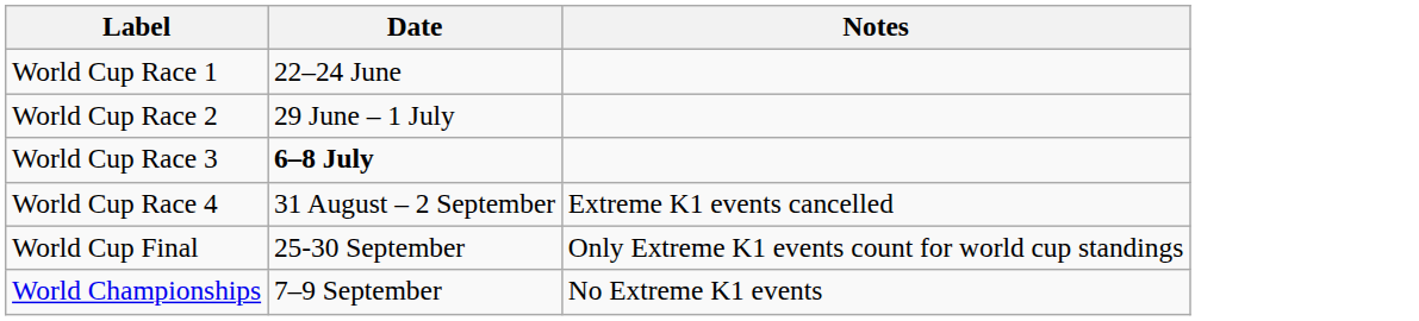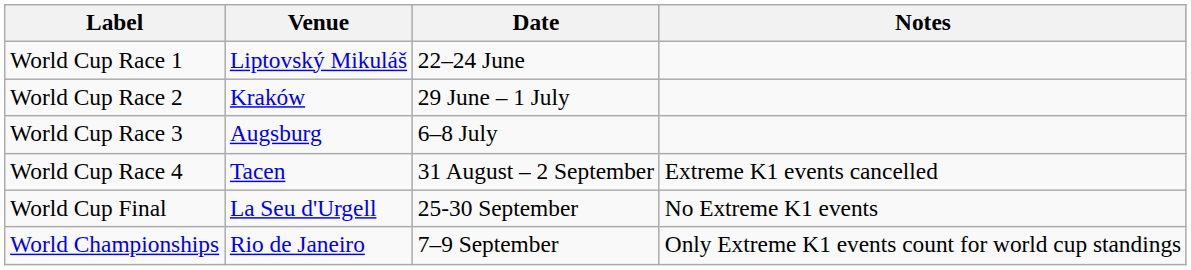 <table class="wikitable">
 <tr>
 <th>Label</th>
+<th>Venue</th>
 <th>Date</th>
 <th>Notes</th>
 </tr>
 <tr align=left>
 <td>World Cup Race 1</td>
+<td align=left> <a href='#'>Liptovský Mikuláš</a></td>
 <td align=left>22–24 June</td>
 <td align=left></td>
 </tr>
 <tr align=left>
 <td>World Cup Race 2</td>
+<td align=left> <a href='#'>Kraków</a></td>
 <td align=left>29 June – 1 July</td>
 <td align=left></td>
 </tr>
 <tr align=left>
 <td>World Cup Race 3</td>
-<td align=left><strong>6–8 July</strong></td>
+<td align=left> <a href='#'>Augsburg</a></td>
+<td align=left>6–8 July</td>
 <td align=left></td>
 </tr>
 <tr align=left>
 <td>World Cup Race 4</td>
+<td align=left> <a href='#'>Tacen</a></td>
 <td align=left>31 August – 2 September</td>
 <td align=left>Extreme K1 events cancelled</td>
 </tr>
 <tr align=left>
 <td>World Cup Final</td>
+<td align=left> <a href='#'>La Seu d'Urgell</a></td>
 <td align=left>25-30 September</td>
-<td align=left>Only Extreme K1 events count for world cup standings</td>
+<td align=left>No Extreme K1 events</td>
 </tr>
 <tr align=left>
 <td><a href='#'>World Championships</a></td>
+<td align=left> <a href='#'>Rio de Janeiro</a></td>
 <td align=left>7–9 September</td>
-<td align=left>No Extreme K1 events</td>
+<td align=left>Only Extreme K1 events count for world cup standings</td>
 </tr>
 </table>
